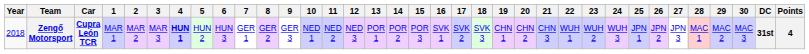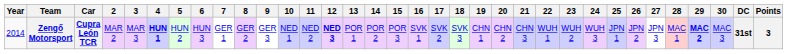 <table class="wikitable" style="text-align:center; font-size:85%">
 <tr>
 <th>Year</th>
 <th>Team</th>
 <th>Car</th>
-<th>1</th>
 <th>2</th>
 <th>3</th>
 <th>4</th>
 <th>5</th>
 <th>6</th>
 <th>7</th>
 <th>8</th>
 <th>9</th>
 <th>10</th>
 <th>11</th>
 <th>12</th>
 <th>13</th>
 <th>14</th>
 <th>15</th>
 <th>16</th>
 <th>17</th>
 <th>18</th>
 <th>19</th>
 <th>20</th>
 <th>21</th>
 <th>22</th>
 <th>23</th>
 <th>24</th>
 <th>25</th>
 <th>26</th>
 <th>27</th>
 <th>28</th>
 <th>29</th>
 <th>30</th>
 <th>DC</th>
 <th>Points</th>
 </tr>
 <tr>
-<td><a href='#'>2018</a></td>
+<td><a href='#'>2014</a></td>
 <th><a href='#'>Zengő Motorsport</a></th>
 <th><a href='#'>Cupra León TCR</a></th>
-<td style="background:#CFCFFF;"><a href='#'>MAR<br>1</a><br></td>
 <td style="background:#EFCFFF;"><a href='#'>MAR<br>2</a><br></td>
 <td style="background:#EFCFFF;"><a href='#'>MAR<br>3</a><br></td>
 <td style="background:#CFCFFF;"><strong><a href='#'>HUN<br>1</a><br></strong></td>
 <td style="background:#DFFFDF;"><a href='#'>HUN<br>2</a><br></td>
 <td style="background:#EFCFFF;"><a href='#'>HUN<br>3</a><br></td>
 <td style="background:#FFFFFF;"><a href='#'>GER<br>1</a><br></td>
 <td style="background:#EFCFFF;"><a href='#'>GER<br>2</a><br></td>
 <td style="background:#FFFFFF;"><a href='#'>GER<br>3</a><br></td>
 <td style="background:#CFCFFF;"><a href='#'>NED<br>1</a><br></td>
 <td style="background:#CFCFFF;"><a href='#'>NED<br>2</a><br></td>
-<td style="background:#EFCFFF;"><a href='#'>NED<br>3</a><br></td>
+<td style="background:#EFCFFF;"><strong><a href='#'>NED<br>3</a><br></strong></td>
 <td style="background:#EFCFFF;"><a href='#'>POR<br>1</a><br></td>
 <td style="background:#EFCFFF;"><a href='#'>POR<br>2</a><br></td>
 <td style="background:#EFCFFF;"><a href='#'>POR<br>3</a><br></td>
 <td style="background:#EFCFFF;"><a href='#'>SVK<br>1</a><br></td>
 <td style="background:#CFCFFF;"><a href='#'>SVK<br>2</a><br></td>
 <td style="background:#DFFFDF;"><a href='#'>SVK<br>3</a><br></td>
 <td style="background:#EFCFFF;"><a href='#'>CHN<br>1</a><br></td>
 <td style="background:#EFCFFF;"><a href='#'>CHN<br>2</a><br></td>
 <td style="background:#CFCFFF;"><a href='#'>CHN<br>3</a><br></td>
 <td style="background:#CFCFFF;"><a href='#'>WUH<br>1</a><br></td>
 <td style="background:#CFCFFF;"><a href='#'>WUH<br>2</a><br></td>
 <td style="background:#EFCFFF;"><a href='#'>WUH<br>3</a><br></td>
 <td style="background:#CFCFFF;"><a href='#'>JPN<br>1</a><br></td>
 <td style="background:#EFCFFF;"><a href='#'>JPN<br>2</a><br></td>
 <td style="background:#FFFFFF;"><a href='#'>JPN<br>3</a><br></td>
 <td style="background:#FFCFCF;"><a href='#'>MAC<br>1</a><br></td>
-<td style="background:#CFCFFF;"><a href='#'>MAC<br>2</a><br></td>
+<td style="background:#CFCFFF;"><strong><a href='#'>MAC<br>2</a><br></strong></td>
 <td style="background:#CFCFFF;"><a href='#'>MAC<br>3</a><br></td>
 <th>31st</th>
-<th>4</th>
+<th>3</th>
 </tr>
 </table>
